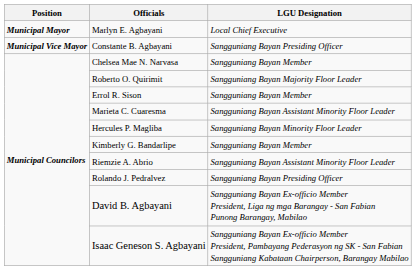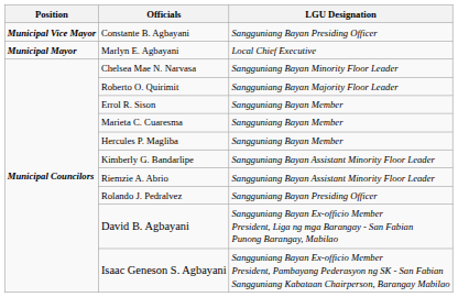 <table class="wikitable">
 <tr>
 <th><small>Position</small></th>
 <th><small>Officials</small></th>
 <th><small>LGU Designation</small></th>
 </tr>
 <tr>
+<td><strong><em><small>Municipal Vice Mayor</small></em></strong></td>
+<td><small>Constante B. Agbayani</small></td>
+<td><em><small>Sangguniang Bayan Presiding Officer</small></em></td>
+</tr>
+<tr>
 <td><strong><em><small>Municipal Mayor</small></em></strong></td>
 <td><small>Marlyn E. Agbayani</small></td>
 <td><em><small>Local Chief Executive</small></em></td>
 </tr>
 <tr>
-<td><strong><em><small>Municipal Vice Mayor</small></em></strong></td>
-<td><small>Constante B. Agbayani</small></td>
-<td><em><small>Sangguniang Bayan Presiding Officer</small></em></td>
-</tr>
-<tr>
 <td rowspan="10"><strong><em><small>Municipal Councilors</small></em></strong></td>
 <td><small>Chelsea Mae N. Narvasa</small></td>
-<td><em><small>Sangguniang Bayan Member</small></em></td>
+<td><em><small>Sangguniang Bayan Minority Floor Leader</small></em></td>
 </tr>
 <tr>
 <td><small>Roberto O. Quirimit</small></td>
 <td><em><small>Sangguniang Bayan Majority Floor Leader</small></em></td>
 </tr>
 <tr>
 <td><small>Errol R. Sison</small></td>
 <td><em><small>Sangguniang Bayan Member</small></em></td>
 </tr>
 <tr>
 <td><small>Marieta C. Cuaresma</small></td>
-<td><em><small>Sangguniang Bayan Assistant Minority Floor Leader</small></em></td>
+<td><em><small>Sangguniang Bayan Member</small></em></td>
 </tr>
 <tr>
 <td><small>Hercules P. Magliba</small></td>
-<td><em><small>Sangguniang Bayan Minority Floor Leader</small></em></td>
+<td><em><small>Sangguniang Bayan Member</small></em></td>
 </tr>
 <tr>
 <td><small>Kimberly G. Bandarlipe</small></td>
-<td><em><small>Sangguniang Bayan Member</small></em></td>
+<td><em><small>Sangguniang Bayan Assistant Minority Floor Leader</small></em></td>
 </tr>
 <tr>
 <td><small>Riemzie A. Abrio</small></td>
 <td><em><small>Sangguniang Bayan Assistant Minority Floor Leader</small></em></td>
 </tr>
 <tr>
 <td><small>Rolando J. Pedralvez</small></td>
 <td><em><small>Sangguniang Bayan Presiding Officer</small></em></td>
 </tr>
 <tr>
 <td>David B. Agbayani</td>
 <td><em><small>Sangguniang Bayan Ex-officio Member</small></em><br><em><small>President, Liga ng mga Barangay - San Fabian</small></em><br><em><small>Punong Barangay, Mabilao</small></em></td>
 </tr>
 <tr>
 <td>Isaac Geneson S. Agbayani</td>
 <td><em><small>Sangguniang Bayan Ex-officio Member</small></em><br><em><small>President, Pambayang Pederasyon ng SK - San Fabian</small></em><br><em><small>Sangguniang Kabataan Chairperson, Barangay Mabilao</small></em></td>
 </tr>
 </table>
